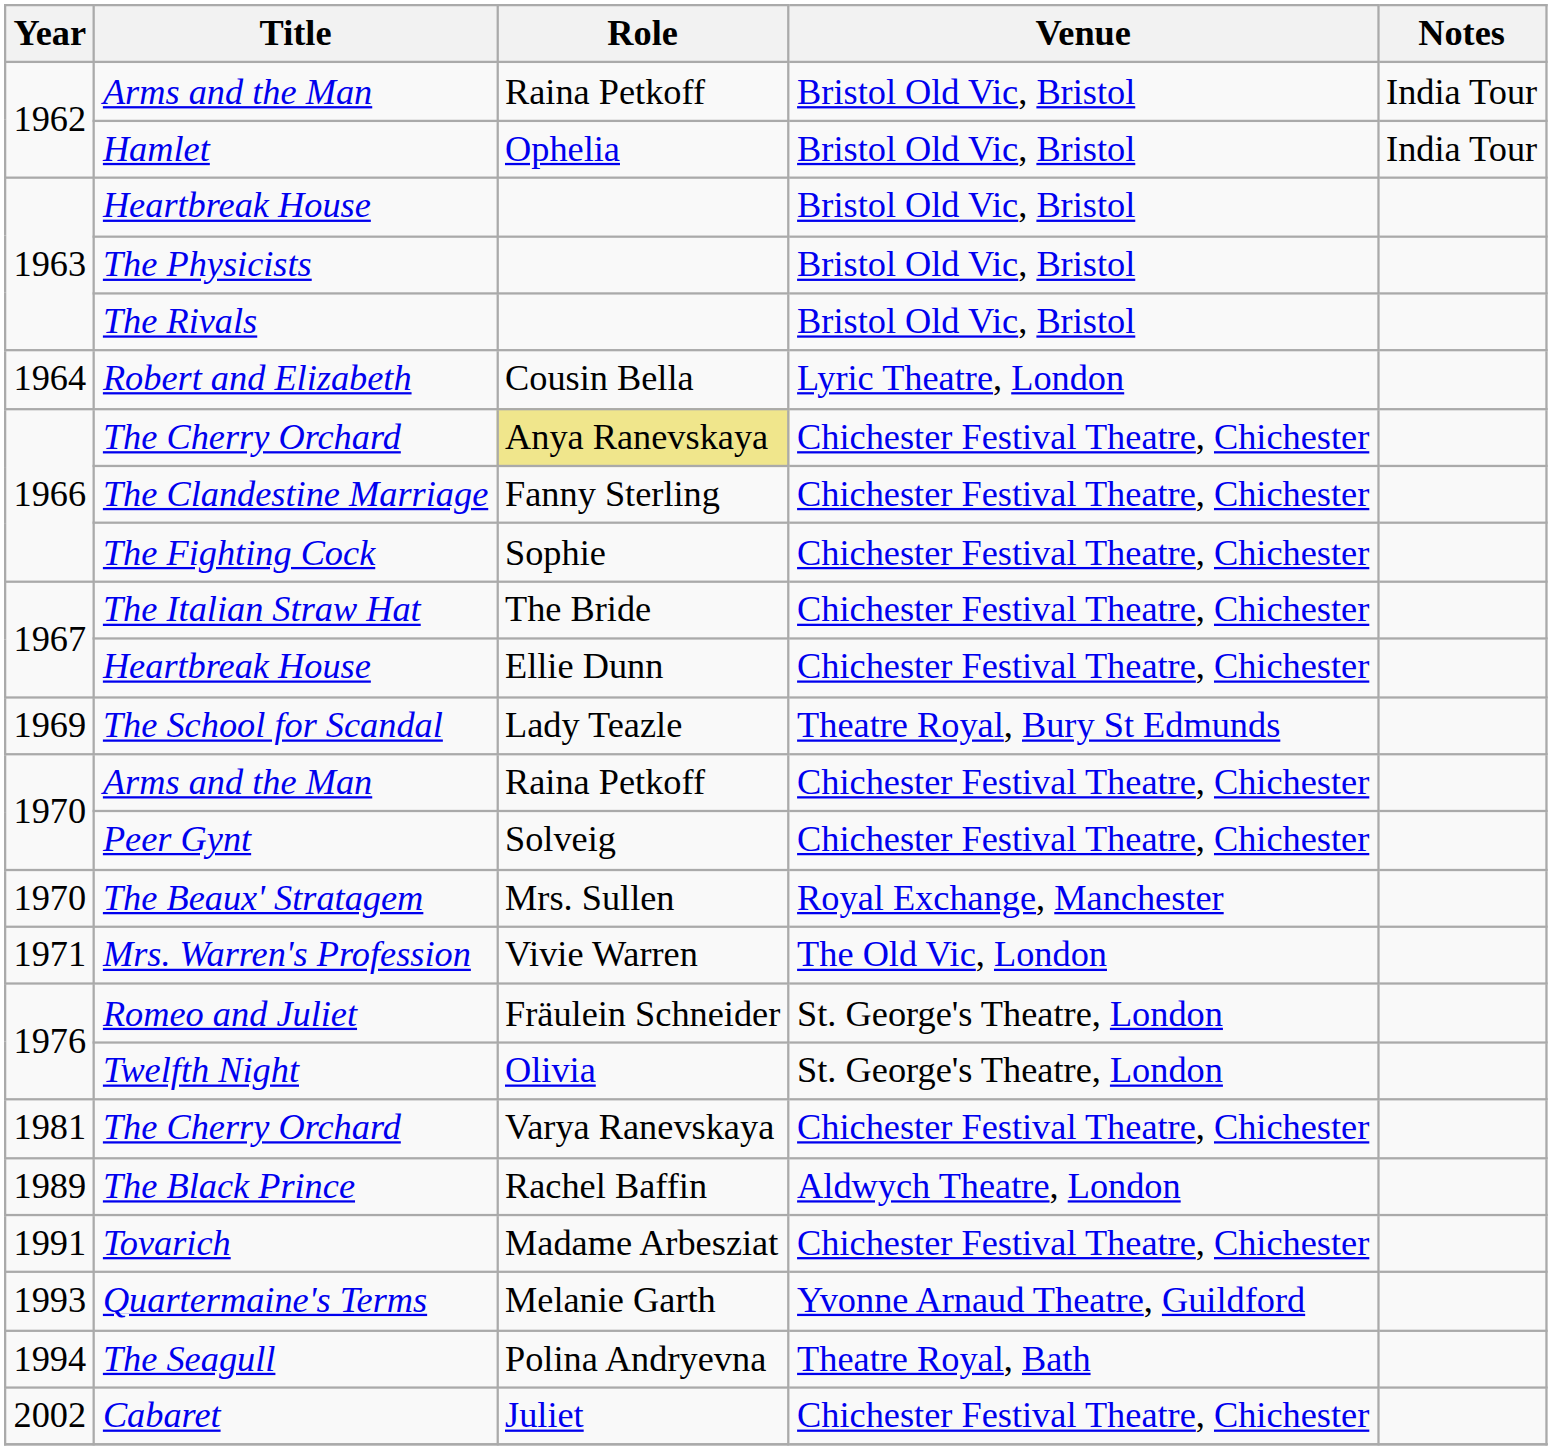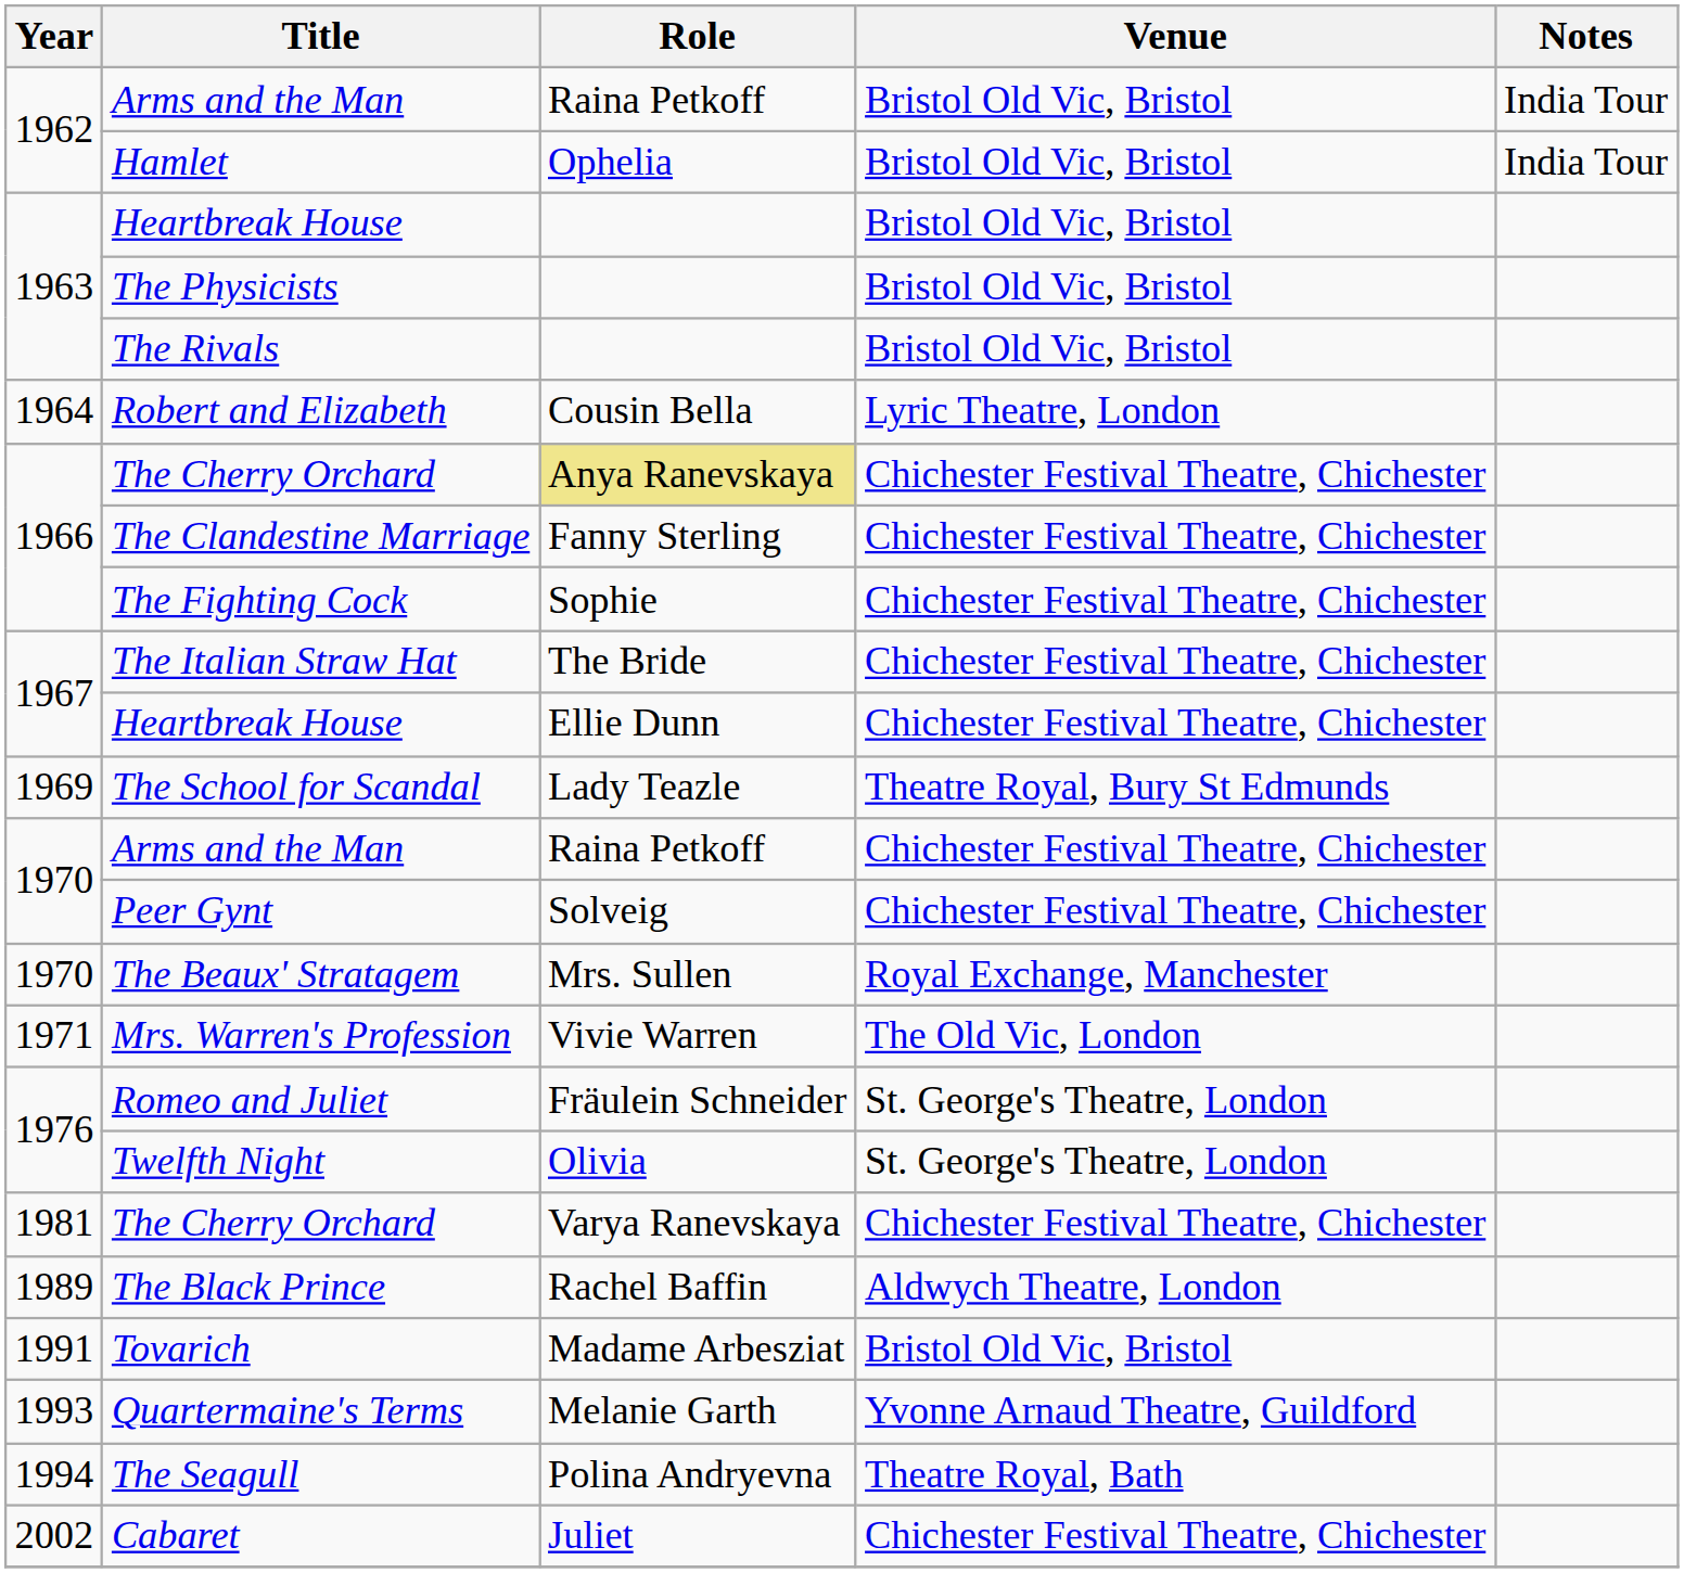 <table class="wikitable sortable">
 <tr>
 <th>Year</th>
 <th>Title</th>
 <th>Role</th>
 <th>Venue</th>
 <th>Notes</th>
 </tr>
 <tr>
 <td rowspan="2">1962</td>
 <td><em><a href='#'>Arms and the Man</a></em></td>
 <td>Raina Petkoff</td>
 <td><a href='#'>Bristol Old Vic</a>, <a href='#'>Bristol</a></td>
 <td>India Tour</td>
 </tr>
 <tr>
 <td><em><a href='#'>Hamlet</a></em></td>
 <td><a href='#'>Ophelia</a></td>
 <td><a href='#'>Bristol Old Vic</a>, <a href='#'>Bristol</a></td>
 <td>India Tour</td>
 </tr>
 <tr>
 <td rowspan="3">1963</td>
 <td><em><a href='#'>Heartbreak House</a></em></td>
 <td></td>
 <td><a href='#'>Bristol Old Vic</a>, <a href='#'>Bristol</a></td>
 <td></td>
 </tr>
 <tr>
 <td><em><a href='#'>The Physicists</a></em></td>
 <td></td>
 <td><a href='#'>Bristol Old Vic</a>, <a href='#'>Bristol</a></td>
 <td></td>
 </tr>
 <tr>
 <td><em><a href='#'>The Rivals</a></em></td>
 <td></td>
 <td><a href='#'>Bristol Old Vic</a>, <a href='#'>Bristol</a></td>
 <td></td>
 </tr>
 <tr>
 <td>1964</td>
 <td><em><a href='#'>Robert and Elizabeth</a></em></td>
 <td>Cousin Bella</td>
 <td><a href='#'>Lyric Theatre</a>, <a href='#'>London</a></td>
 <td></td>
 </tr>
 <tr>
 <td rowspan="3">1966</td>
 <td><em><a href='#'>The Cherry Orchard</a></em></td>
 <td style="background: khaki;">Anya Ranevskaya</td>
 <td><a href='#'>Chichester Festival Theatre</a>, <a href='#'>Chichester</a></td>
 <td></td>
 </tr>
 <tr>
 <td><em><a href='#'>The Clandestine Marriage</a></em></td>
 <td>Fanny Sterling</td>
 <td><a href='#'>Chichester Festival Theatre</a>, <a href='#'>Chichester</a></td>
 <td></td>
 </tr>
 <tr>
 <td><em><a href='#'>The Fighting Cock</a></em></td>
 <td>Sophie</td>
 <td><a href='#'>Chichester Festival Theatre</a>, <a href='#'>Chichester</a></td>
 <td></td>
 </tr>
 <tr>
 <td rowspan="2">1967</td>
 <td><em><a href='#'>The Italian Straw Hat</a></em></td>
 <td>The Bride</td>
 <td><a href='#'>Chichester Festival Theatre</a>, <a href='#'>Chichester</a></td>
 <td></td>
 </tr>
 <tr>
 <td><em><a href='#'>Heartbreak House</a></em></td>
 <td>Ellie Dunn</td>
 <td><a href='#'>Chichester Festival Theatre</a>, <a href='#'>Chichester</a></td>
 <td></td>
 </tr>
 <tr>
 <td>1969</td>
 <td><em><a href='#'>The School for Scandal</a></em></td>
 <td>Lady Teazle</td>
 <td><a href='#'>Theatre Royal</a>, <a href='#'>Bury St Edmunds</a></td>
 <td></td>
 </tr>
 <tr>
 <td rowspan="2">1970</td>
 <td><em><a href='#'>Arms and the Man</a></em></td>
 <td>Raina Petkoff</td>
 <td><a href='#'>Chichester Festival Theatre</a>, <a href='#'>Chichester</a></td>
 <td></td>
 </tr>
 <tr>
 <td><em><a href='#'>Peer Gynt</a></em></td>
 <td>Solveig</td>
 <td><a href='#'>Chichester Festival Theatre</a>, <a href='#'>Chichester</a></td>
 <td></td>
 </tr>
 <tr>
 <td>1970</td>
 <td><em><a href='#'>The Beaux' Stratagem</a></em></td>
 <td>Mrs. Sullen</td>
 <td><a href='#'>Royal Exchange</a>, <a href='#'>Manchester</a></td>
 <td></td>
 </tr>
 <tr>
 <td>1971</td>
 <td><em><a href='#'>Mrs. Warren's Profession</a></em></td>
 <td>Vivie Warren</td>
 <td><a href='#'>The Old Vic</a>, <a href='#'>London</a></td>
 <td></td>
 </tr>
 <tr>
 <td rowspan="2">1976</td>
 <td><em><a href='#'>Romeo and Juliet</a></em></td>
 <td>Fräulein Schneider</td>
 <td>St. George's Theatre, <a href='#'>London</a></td>
 <td></td>
 </tr>
 <tr>
 <td><em><a href='#'>Twelfth Night</a></em></td>
 <td><a href='#'>Olivia</a></td>
 <td>St. George's Theatre, <a href='#'>London</a></td>
 <td></td>
 </tr>
 <tr>
 <td>1981</td>
 <td><em><a href='#'>The Cherry Orchard</a></em></td>
 <td>Varya Ranevskaya</td>
 <td><a href='#'>Chichester Festival Theatre</a>, <a href='#'>Chichester</a></td>
 <td></td>
 </tr>
 <tr>
 <td>1989</td>
 <td><em><a href='#'>The Black Prince</a></em></td>
 <td>Rachel Baffin</td>
 <td><a href='#'>Aldwych Theatre</a>, <a href='#'>London</a></td>
 <td></td>
 </tr>
 <tr>
 <td>1991</td>
 <td><em><a href='#'>Tovarich</a></em></td>
 <td>Madame Arbesziat</td>
-<td><a href='#'>Chichester Festival Theatre</a>, <a href='#'>Chichester</a></td>
+<td><a href='#'>Bristol Old Vic</a>, <a href='#'>Bristol</a></td>
 <td></td>
 </tr>
 <tr>
 <td>1993</td>
 <td><em><a href='#'>Quartermaine's Terms</a></em></td>
 <td>Melanie Garth</td>
 <td><a href='#'>Yvonne Arnaud Theatre</a>, <a href='#'>Guildford</a></td>
 <td></td>
 </tr>
 <tr>
 <td>1994</td>
 <td><em><a href='#'>The Seagull</a></em></td>
 <td>Polina Andryevna</td>
 <td><a href='#'>Theatre Royal</a>, <a href='#'>Bath</a></td>
 <td></td>
 </tr>
 <tr>
 <td>2002</td>
 <td><em><a href='#'>Cabaret</a></em></td>
 <td><a href='#'>Juliet</a></td>
 <td><a href='#'>Chichester Festival Theatre</a>, <a href='#'>Chichester</a></td>
 <td></td>
 </tr>
 <tr>
 </tr>
 </table>
